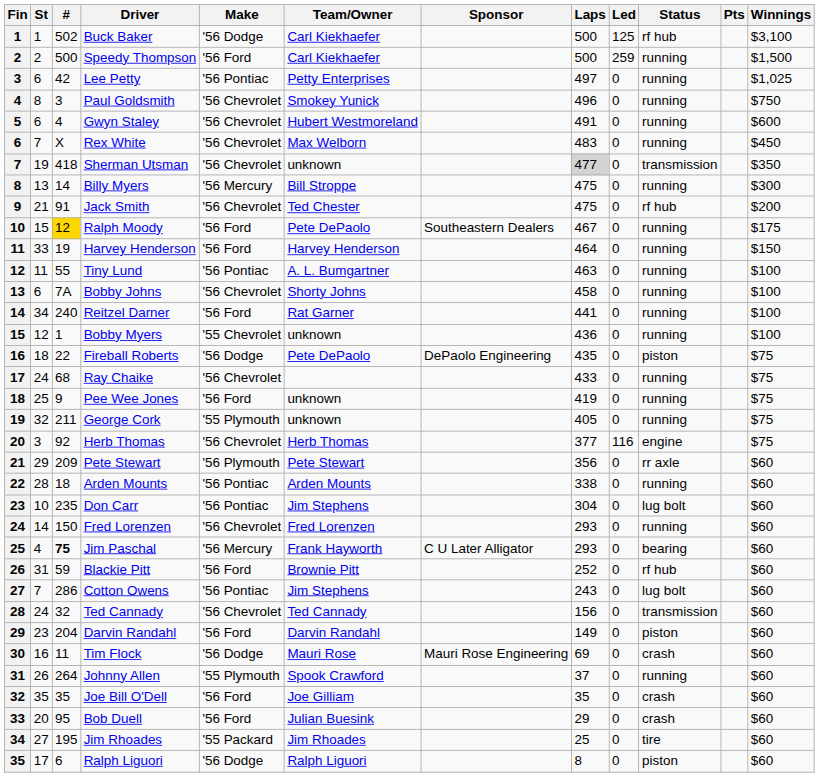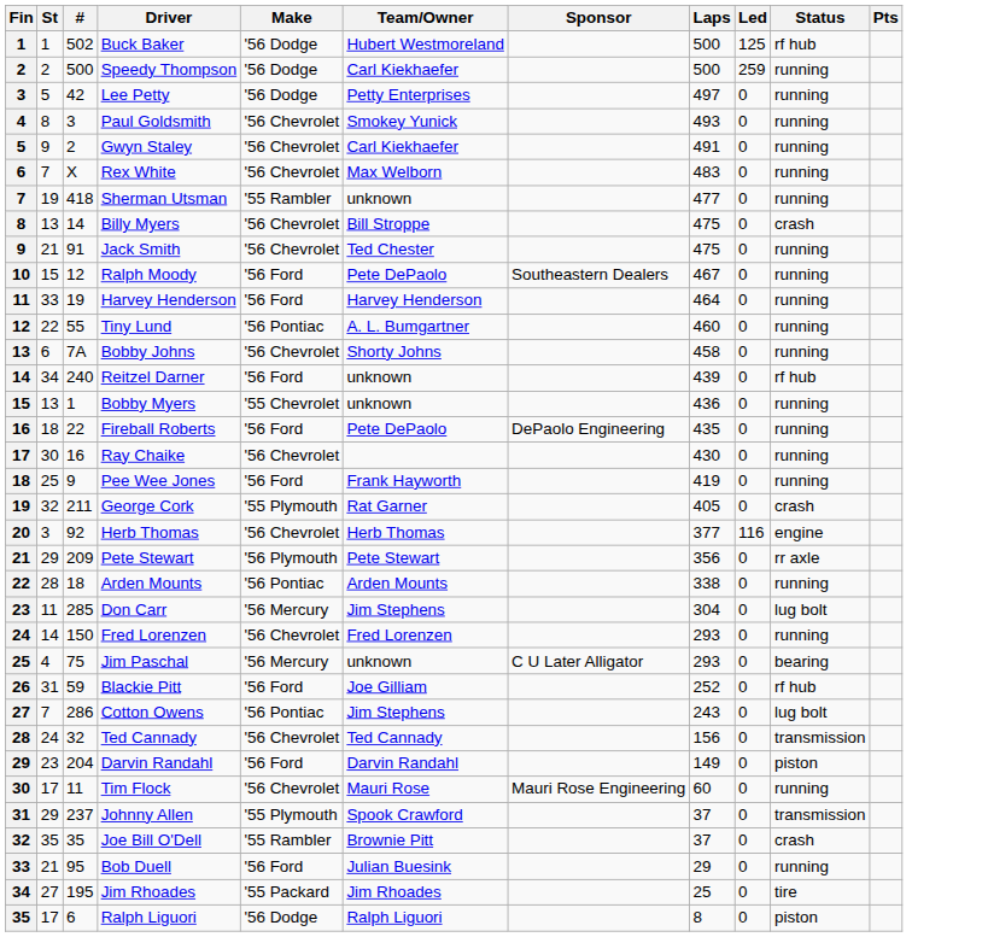 <table class="wikitable sortable">
 <tr>
 <th>Fin</th>
 <th>St</th>
 <th>#</th>
 <th>Driver</th>
 <th>Make</th>
 <th>Team/Owner</th>
 <th>Sponsor</th>
 <th>Laps</th>
 <th>Led</th>
 <th>Status</th>
 <th>Pts</th>
-<th>Winnings</th>
 </tr>
 <tr>
 <th>1</th>
 <td>1</td>
 <td>502</td>
 <td><a href='#'>Buck Baker</a></td>
 <td>'56 Dodge</td>
-<td><a href='#'>Carl Kiekhaefer</a></td>
+<td><a href='#'>Hubert Westmoreland</a></td>
 <td></td>
 <td>500</td>
 <td>125</td>
 <td>rf hub</td>
 <td></td>
-<td>$3,100</td>
 </tr>
 <tr>
 <th>2</th>
 <td>2</td>
 <td>500</td>
 <td><a href='#'>Speedy Thompson</a></td>
-<td>'56 Ford</td>
+<td>'56 Dodge</td>
 <td><a href='#'>Carl Kiekhaefer</a></td>
 <td></td>
 <td>500</td>
 <td>259</td>
 <td>running</td>
 <td></td>
-<td>$1,500</td>
 </tr>
 <tr>
 <th>3</th>
-<td>6</td>
+<td>5</td>
 <td>42</td>
 <td><a href='#'>Lee Petty</a></td>
-<td>'56 Pontiac</td>
+<td>'56 Dodge</td>
 <td><a href='#'>Petty Enterprises</a></td>
 <td></td>
 <td>497</td>
 <td>0</td>
 <td>running</td>
 <td></td>
-<td>$1,025</td>
 </tr>
 <tr>
 <th>4</th>
 <td>8</td>
 <td>3</td>
 <td><a href='#'>Paul Goldsmith</a></td>
 <td>'56 Chevrolet</td>
 <td><a href='#'>Smokey Yunick</a></td>
 <td></td>
-<td>496</td>
+<td>493</td>
 <td>0</td>
 <td>running</td>
 <td></td>
-<td>$750</td>
 </tr>
 <tr>
 <th>5</th>
-<td>6</td>
-<td>4</td>
+<td>9</td>
+<td>2</td>
 <td><a href='#'>Gwyn Staley</a></td>
 <td>'56 Chevrolet</td>
-<td><a href='#'>Hubert Westmoreland</a></td>
+<td><a href='#'>Carl Kiekhaefer</a></td>
 <td></td>
 <td>491</td>
 <td>0</td>
 <td>running</td>
 <td></td>
-<td>$600</td>
 </tr>
 <tr>
 <th>6</th>
 <td>7</td>
 <td>X</td>
 <td><a href='#'>Rex White</a></td>
 <td>'56 Chevrolet</td>
 <td><a href='#'>Max Welborn</a></td>
 <td></td>
 <td>483</td>
 <td>0</td>
 <td>running</td>
 <td></td>
-<td>$450</td>
 </tr>
 <tr>
 <th>7</th>
 <td>19</td>
 <td>418</td>
 <td><a href='#'>Sherman Utsman</a></td>
-<td>'56 Chevrolet</td>
+<td>'55 Rambler</td>
 <td>unknown</td>
 <td></td>
-<td style="background: lightgrey;">477</td>
+<td>477</td>
 <td>0</td>
-<td>transmission</td>
+<td>running</td>
 <td></td>
-<td>$350</td>
 </tr>
 <tr>
 <th>8</th>
 <td>13</td>
 <td>14</td>
 <td><a href='#'>Billy Myers</a></td>
-<td>'56 Mercury</td>
+<td>'56 Chevrolet</td>
 <td><a href='#'>Bill Stroppe</a></td>
 <td></td>
 <td>475</td>
 <td>0</td>
-<td>running</td>
+<td>crash</td>
 <td></td>
-<td>$300</td>
 </tr>
 <tr>
 <th>9</th>
 <td>21</td>
 <td>91</td>
 <td><a href='#'>Jack Smith</a></td>
 <td>'56 Chevrolet</td>
 <td><a href='#'>Ted Chester</a></td>
 <td></td>
 <td>475</td>
 <td>0</td>
-<td>rf hub</td>
+<td>running</td>
 <td></td>
-<td>$200</td>
 </tr>
 <tr>
 <th>10</th>
 <td>15</td>
-<td style="background: gold;">12</td>
+<td>12</td>
 <td><a href='#'>Ralph Moody</a></td>
 <td>'56 Ford</td>
 <td><a href='#'>Pete DePaolo</a></td>
 <td>Southeastern Dealers</td>
 <td>467</td>
 <td>0</td>
 <td>running</td>
 <td></td>
-<td>$175</td>
 </tr>
 <tr>
 <th>11</th>
 <td>33</td>
 <td>19</td>
 <td><a href='#'>Harvey Henderson</a></td>
 <td>'56 Ford</td>
 <td><a href='#'>Harvey Henderson</a></td>
 <td></td>
 <td>464</td>
 <td>0</td>
 <td>running</td>
 <td></td>
-<td>$150</td>
 </tr>
 <tr>
 <th>12</th>
-<td>11</td>
+<td>22</td>
 <td>55</td>
 <td><a href='#'>Tiny Lund</a></td>
 <td>'56 Pontiac</td>
 <td><a href='#'>A. L. Bumgartner</a></td>
 <td></td>
-<td>463</td>
+<td>460</td>
 <td>0</td>
 <td>running</td>
 <td></td>
-<td>$100</td>
 </tr>
 <tr>
 <th>13</th>
 <td>6</td>
 <td>7A</td>
 <td><a href='#'>Bobby Johns</a></td>
 <td>'56 Chevrolet</td>
 <td><a href='#'>Shorty Johns</a></td>
 <td></td>
 <td>458</td>
 <td>0</td>
 <td>running</td>
 <td></td>
-<td>$100</td>
 </tr>
 <tr>
 <th>14</th>
 <td>34</td>
 <td>240</td>
 <td><a href='#'>Reitzel Darner</a></td>
 <td>'56 Ford</td>
-<td><a href='#'>Rat Garner</a></td>
+<td>unknown</td>
 <td></td>
-<td>441</td>
+<td>439</td>
 <td>0</td>
-<td>running</td>
+<td>rf hub</td>
 <td></td>
-<td>$100</td>
 </tr>
 <tr>
 <th>15</th>
-<td>12</td>
+<td>13</td>
 <td>1</td>
 <td><a href='#'>Bobby Myers</a></td>
 <td>'55 Chevrolet</td>
 <td>unknown</td>
 <td></td>
 <td>436</td>
 <td>0</td>
 <td>running</td>
 <td></td>
-<td>$100</td>
 </tr>
 <tr>
 <th>16</th>
 <td>18</td>
 <td>22</td>
 <td><a href='#'>Fireball Roberts</a></td>
-<td>'56 Dodge</td>
+<td>'56 Ford</td>
 <td><a href='#'>Pete DePaolo</a></td>
 <td>DePaolo Engineering</td>
 <td>435</td>
 <td>0</td>
-<td>piston</td>
+<td>running</td>
 <td></td>
-<td>$75</td>
 </tr>
 <tr>
 <th>17</th>
-<td>24</td>
-<td>68</td>
+<td>30</td>
+<td>16</td>
 <td><a href='#'>Ray Chaike</a></td>
 <td>'56 Chevrolet</td>
 <td></td>
 <td></td>
-<td>433</td>
+<td>430</td>
 <td>0</td>
 <td>running</td>
 <td></td>
-<td>$75</td>
 </tr>
 <tr>
 <th>18</th>
 <td>25</td>
 <td>9</td>
 <td><a href='#'>Pee Wee Jones</a></td>
 <td>'56 Ford</td>
-<td>unknown</td>
+<td><a href='#'>Frank Hayworth</a></td>
 <td></td>
 <td>419</td>
 <td>0</td>
 <td>running</td>
 <td></td>
-<td>$75</td>
 </tr>
 <tr>
 <th>19</th>
 <td>32</td>
 <td>211</td>
 <td><a href='#'>George Cork</a></td>
 <td>'55 Plymouth</td>
-<td>unknown</td>
+<td><a href='#'>Rat Garner</a></td>
 <td></td>
 <td>405</td>
 <td>0</td>
-<td>running</td>
+<td>crash</td>
 <td></td>
-<td>$75</td>
 </tr>
 <tr>
 <th>20</th>
 <td>3</td>
 <td>92</td>
 <td><a href='#'>Herb Thomas</a></td>
 <td>'56 Chevrolet</td>
 <td><a href='#'>Herb Thomas</a></td>
 <td></td>
 <td>377</td>
 <td>116</td>
 <td>engine</td>
 <td></td>
-<td>$75</td>
 </tr>
 <tr>
 <th>21</th>
 <td>29</td>
 <td>209</td>
 <td><a href='#'>Pete Stewart</a></td>
 <td>'56 Plymouth</td>
 <td><a href='#'>Pete Stewart</a></td>
 <td></td>
 <td>356</td>
 <td>0</td>
 <td>rr axle</td>
 <td></td>
-<td>$60</td>
 </tr>
 <tr>
 <th>22</th>
 <td>28</td>
 <td>18</td>
 <td><a href='#'>Arden Mounts</a></td>
 <td>'56 Pontiac</td>
 <td><a href='#'>Arden Mounts</a></td>
 <td></td>
 <td>338</td>
 <td>0</td>
 <td>running</td>
 <td></td>
-<td>$60</td>
 </tr>
 <tr>
 <th>23</th>
-<td>10</td>
-<td>235</td>
+<td>11</td>
+<td>285</td>
 <td><a href='#'>Don Carr</a></td>
-<td>'56 Pontiac</td>
+<td>'56 Mercury</td>
 <td><a href='#'>Jim Stephens</a></td>
 <td></td>
 <td>304</td>
 <td>0</td>
 <td>lug bolt</td>
 <td></td>
-<td>$60</td>
 </tr>
 <tr>
 <th>24</th>
 <td>14</td>
 <td>150</td>
 <td><a href='#'>Fred Lorenzen</a></td>
 <td>'56 Chevrolet</td>
 <td><a href='#'>Fred Lorenzen</a></td>
 <td></td>
 <td>293</td>
 <td>0</td>
 <td>running</td>
 <td></td>
-<td>$60</td>
 </tr>
 <tr>
 <th>25</th>
 <td>4</td>
-<td><strong>75</strong></td>
+<td>75</td>
 <td><a href='#'>Jim Paschal</a></td>
 <td>'56 Mercury</td>
-<td><a href='#'>Frank Hayworth</a></td>
+<td>unknown</td>
 <td>C U Later Alligator</td>
 <td>293</td>
 <td>0</td>
 <td>bearing</td>
 <td></td>
-<td>$60</td>
 </tr>
 <tr>
 <th>26</th>
 <td>31</td>
 <td>59</td>
 <td><a href='#'>Blackie Pitt</a></td>
 <td>'56 Ford</td>
-<td><a href='#'>Brownie Pitt</a></td>
+<td><a href='#'>Joe Gilliam</a></td>
 <td></td>
 <td>252</td>
 <td>0</td>
 <td>rf hub</td>
 <td></td>
-<td>$60</td>
 </tr>
 <tr>
 <th>27</th>
 <td>7</td>
 <td>286</td>
 <td><a href='#'>Cotton Owens</a></td>
 <td>'56 Pontiac</td>
 <td><a href='#'>Jim Stephens</a></td>
 <td></td>
 <td>243</td>
 <td>0</td>
 <td>lug bolt</td>
 <td></td>
-<td>$60</td>
 </tr>
 <tr>
 <th>28</th>
 <td>24</td>
 <td>32</td>
 <td><a href='#'>Ted Cannady</a></td>
 <td>'56 Chevrolet</td>
 <td><a href='#'>Ted Cannady</a></td>
 <td></td>
 <td>156</td>
 <td>0</td>
 <td>transmission</td>
 <td></td>
-<td>$60</td>
 </tr>
 <tr>
 <th>29</th>
 <td>23</td>
 <td>204</td>
 <td><a href='#'>Darvin Randahl</a></td>
 <td>'56 Ford</td>
 <td><a href='#'>Darvin Randahl</a></td>
 <td></td>
 <td>149</td>
 <td>0</td>
 <td>piston</td>
 <td></td>
-<td>$60</td>
 </tr>
 <tr>
 <th>30</th>
-<td>16</td>
+<td>17</td>
 <td>11</td>
 <td><a href='#'>Tim Flock</a></td>
-<td>'56 Dodge</td>
+<td>'56 Chevrolet</td>
 <td><a href='#'>Mauri Rose</a></td>
 <td>Mauri Rose Engineering</td>
-<td>69</td>
+<td>60</td>
 <td>0</td>
-<td>crash</td>
+<td>running</td>
 <td></td>
-<td>$60</td>
 </tr>
 <tr>
 <th>31</th>
-<td>26</td>
-<td>264</td>
+<td>29</td>
+<td>237</td>
 <td><a href='#'>Johnny Allen</a></td>
 <td>'55 Plymouth</td>
 <td><a href='#'>Spook Crawford</a></td>
 <td></td>
 <td>37</td>
 <td>0</td>
-<td>running</td>
+<td>transmission</td>
 <td></td>
-<td>$60</td>
 </tr>
 <tr>
 <th>32</th>
 <td>35</td>
 <td>35</td>
 <td><a href='#'>Joe Bill O'Dell</a></td>
-<td>'56 Ford</td>
-<td><a href='#'>Joe Gilliam</a></td>
+<td>'55 Rambler</td>
+<td><a href='#'>Brownie Pitt</a></td>
 <td></td>
-<td>35</td>
+<td>37</td>
 <td>0</td>
 <td>crash</td>
 <td></td>
-<td>$60</td>
 </tr>
 <tr>
 <th>33</th>
-<td>20</td>
+<td>21</td>
 <td>95</td>
 <td><a href='#'>Bob Duell</a></td>
 <td>'56 Ford</td>
 <td><a href='#'>Julian Buesink</a></td>
 <td></td>
 <td>29</td>
 <td>0</td>
-<td>crash</td>
+<td>running</td>
 <td></td>
-<td>$60</td>
 </tr>
 <tr>
 <th>34</th>
 <td>27</td>
 <td>195</td>
 <td><a href='#'>Jim Rhoades</a></td>
 <td>'55 Packard</td>
 <td><a href='#'>Jim Rhoades</a></td>
 <td></td>
 <td>25</td>
 <td>0</td>
 <td>tire</td>
 <td></td>
-<td>$60</td>
 </tr>
 <tr>
 <th>35</th>
 <td>17</td>
 <td>6</td>
 <td><a href='#'>Ralph Liguori</a></td>
 <td>'56 Dodge</td>
 <td><a href='#'>Ralph Liguori</a></td>
 <td></td>
 <td>8</td>
 <td>0</td>
 <td>piston</td>
 <td></td>
-<td>$60</td>
 </tr>
 </table>
